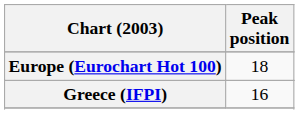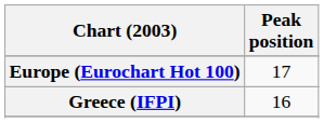 <table class="wikitable plainrowheaders sortable" style="text-align:center">
 <tr>
 <th scope="col">Chart (2003)</th>
 <th scope="col">Peak<br>position</th>
 </tr>
 <tr>
 </tr>
 <tr>
 </tr>
 <tr>
 </tr>
 <tr>
 </tr>
 <tr>
 </tr>
 <tr>
 <th scope="row">Europe (<a href='#'>Eurochart Hot 100</a>)</th>
-<td>18</td>
+<td>17</td>
 </tr>
 <tr>
 </tr>
 <tr>
 <th scope="row">Greece (<a href='#'>IFPI</a>)</th>
 <td>16</td>
 </tr>
 <tr>
 </tr>
 <tr>
 </tr>
 <tr>
 </tr>
 <tr>
 </tr>
 <tr>
 </tr>
 <tr>
 </tr>
 <tr>
 </tr>
 <tr>
 </tr>
 <tr>
 </tr>
 </table>
